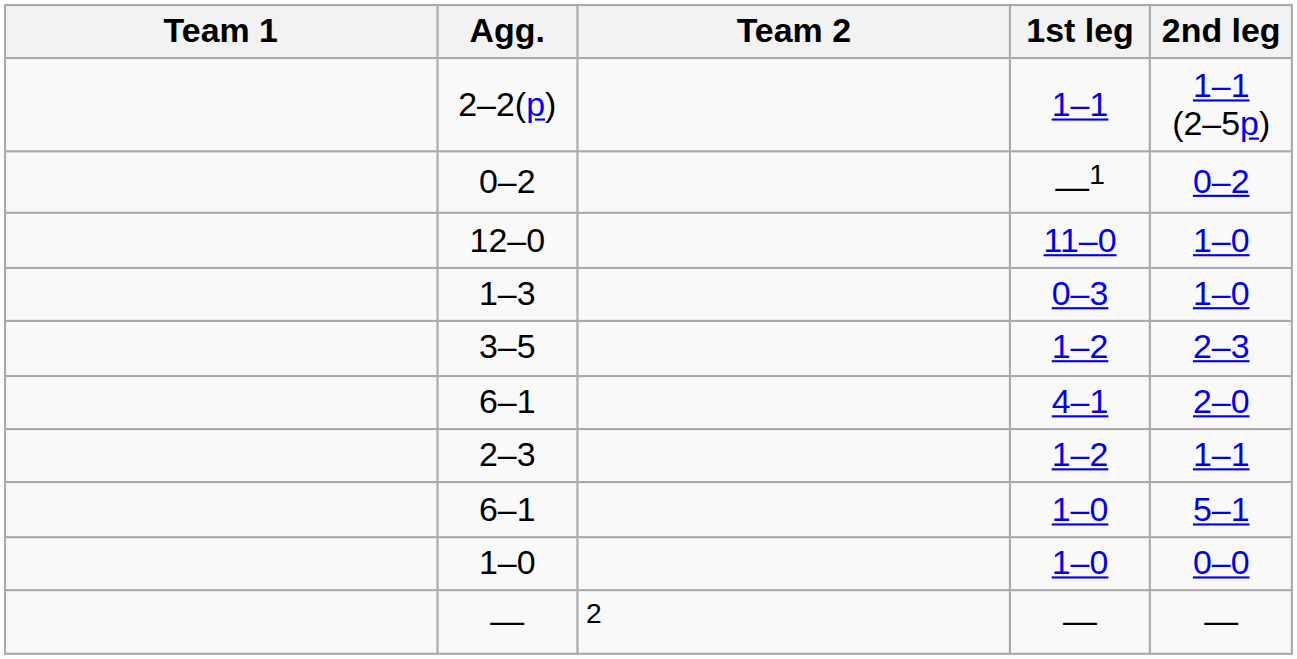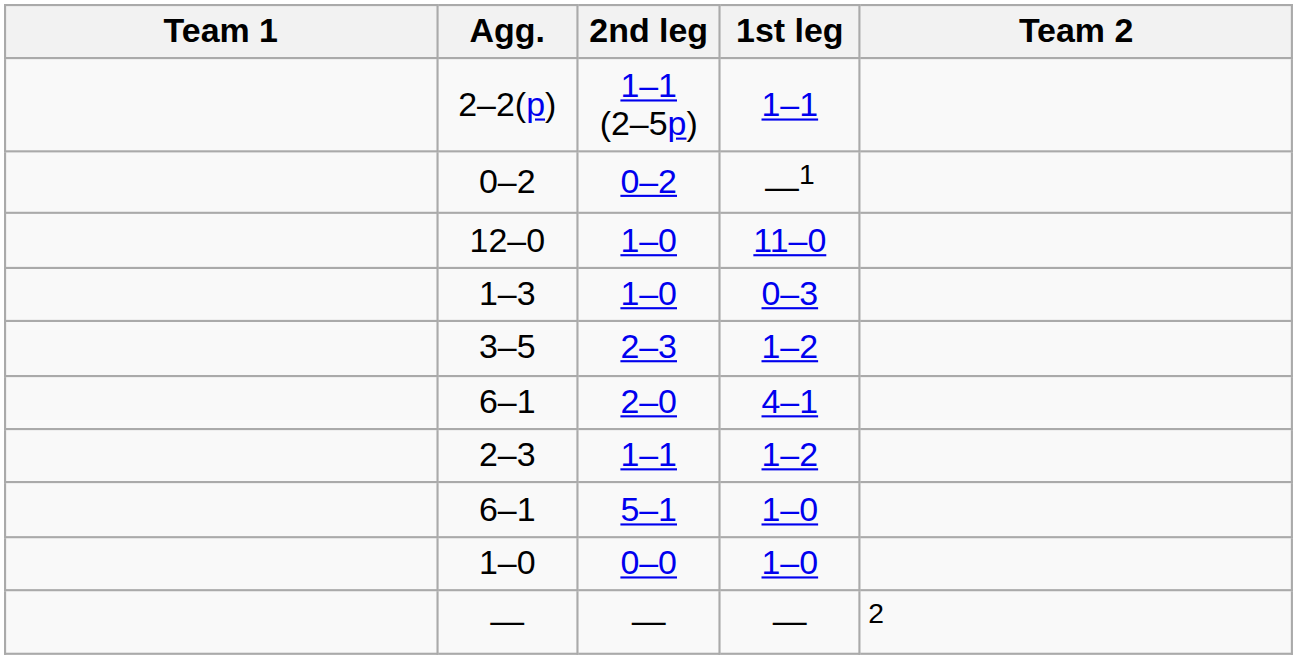 <table class="wikitable" style="text-align:center">
 <tr>
 <th width=200>Team 1</th>
 <th width=60>Agg.</th>
+<th width=60>2nd leg</th>
+<th width=60>1st leg</th>
 <th width=200>Team 2</th>
-<th width=60>1st leg</th>
-<th width=60>2nd leg</th>
 </tr>
 <tr>
 <td align=right></td>
 <td>2–2(<a href='#'>p</a>)</td>
+<td><a href='#'>1–1</a><br>(2–5<a href='#'>p</a>)</td>
+<td><a href='#'>1–1</a></td>
 <td align=left><strong></strong></td>
-<td><a href='#'>1–1</a></td>
-<td><a href='#'>1–1</a><br>(2–5<a href='#'>p</a>)</td>
 </tr>
 <tr>
 <td align=right></td>
 <td align=center>0–2</td>
+<td><a href='#'>0–2</a></td>
+<td>—<sup>1</sup></td>
 <td align=left><strong></strong></td>
-<td>—<sup>1</sup></td>
-<td><a href='#'>0–2</a></td>
 </tr>
 <tr>
 <td align=right><strong></strong></td>
 <td>12–0</td>
+<td><a href='#'>1–0</a></td>
+<td><a href='#'>11–0</a></td>
 <td align=left></td>
-<td><a href='#'>11–0</a></td>
-<td><a href='#'>1–0</a></td>
 </tr>
 <tr>
 <td align=right></td>
 <td>1–3</td>
+<td><a href='#'>1–0</a></td>
+<td><a href='#'>0–3</a></td>
 <td align=left><strong></strong></td>
-<td><a href='#'>0–3</a></td>
-<td><a href='#'>1–0</a></td>
 </tr>
 <tr>
 <td align=right></td>
 <td>3–5</td>
+<td><a href='#'>2–3</a></td>
+<td><a href='#'>1–2</a></td>
 <td align=left><strong></strong></td>
-<td><a href='#'>1–2</a></td>
-<td><a href='#'>2–3</a></td>
 </tr>
 <tr>
 <td align=right><strong></strong></td>
 <td>6–1</td>
+<td><a href='#'>2–0</a></td>
+<td><a href='#'>4–1</a></td>
 <td align=left></td>
-<td><a href='#'>4–1</a></td>
-<td><a href='#'>2–0</a></td>
 </tr>
 <tr>
 <td align=right></td>
 <td>2–3</td>
+<td><a href='#'>1–1</a></td>
+<td><a href='#'>1–2</a></td>
 <td align=left><strong></strong></td>
-<td><a href='#'>1–2</a></td>
-<td><a href='#'>1–1</a></td>
 </tr>
 <tr>
 <td align=right><strong></strong></td>
 <td>6–1</td>
+<td><a href='#'>5–1</a></td>
+<td><a href='#'>1–0</a></td>
 <td align=left></td>
-<td><a href='#'>1–0</a></td>
-<td><a href='#'>5–1</a></td>
 </tr>
 <tr>
 <td align=right><strong></strong></td>
 <td>1–0</td>
+<td><a href='#'>0–0</a></td>
+<td><a href='#'>1–0</a></td>
 <td align=left></td>
-<td><a href='#'>1–0</a></td>
-<td><a href='#'>0–0</a></td>
 </tr>
 <tr>
 <td align=right><strong></strong></td>
 <td>—</td>
-<td align=left><sup>2</sup></td>
 <td>—</td>
 <td>—</td>
+<td align=left><sup>2</sup></td>
 </tr>
 </table>
